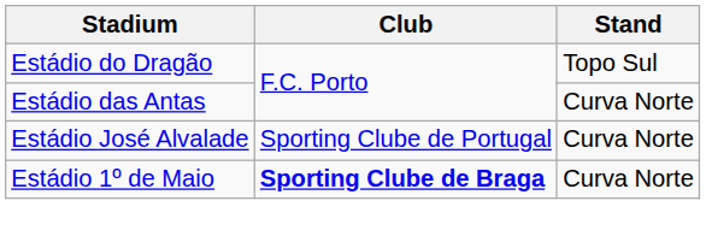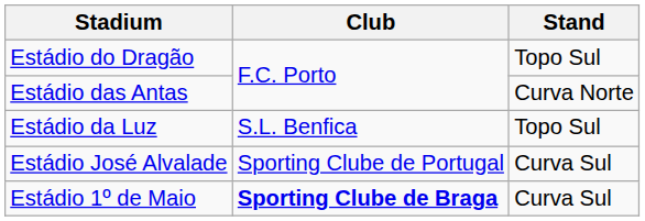 <table class="wikitable">
 <tr>
 <th>Stadium</th>
 <th>Club</th>
 <th>Stand</th>
 </tr>
 <tr>
 <td style="text-align:left;"><a href='#'>Estádio do Dragão</a></td>
 <td rowspan="2"><a href='#'>F.C. Porto</a></td>
 <td>Topo Sul</td>
 </tr>
 <tr>
 <td style="text-align:left;"><a href='#'>Estádio das Antas</a></td>
 <td>Curva Norte</td>
 </tr>
 <tr>
+<td style="text-align:left;"><a href='#'>Estádio da Luz</a></td>
+<td><a href='#'>S.L. Benfica</a></td>
+<td>Topo Sul</td>
+</tr>
+<tr>
 <td style="text-align:left;"><a href='#'>Estádio José Alvalade</a></td>
 <td><a href='#'>Sporting Clube de Portugal</a></td>
-<td>Curva Norte</td>
+<td>Curva Sul</td>
 </tr>
 <tr>
 <td style="text-align:left;"><a href='#'>Estádio 1º de Maio</a></td>
 <td><strong><a href='#'>Sporting Clube de Braga</a></strong></td>
-<td>Curva Norte</td>
+<td>Curva Sul</td>
 </tr>
 </table>
